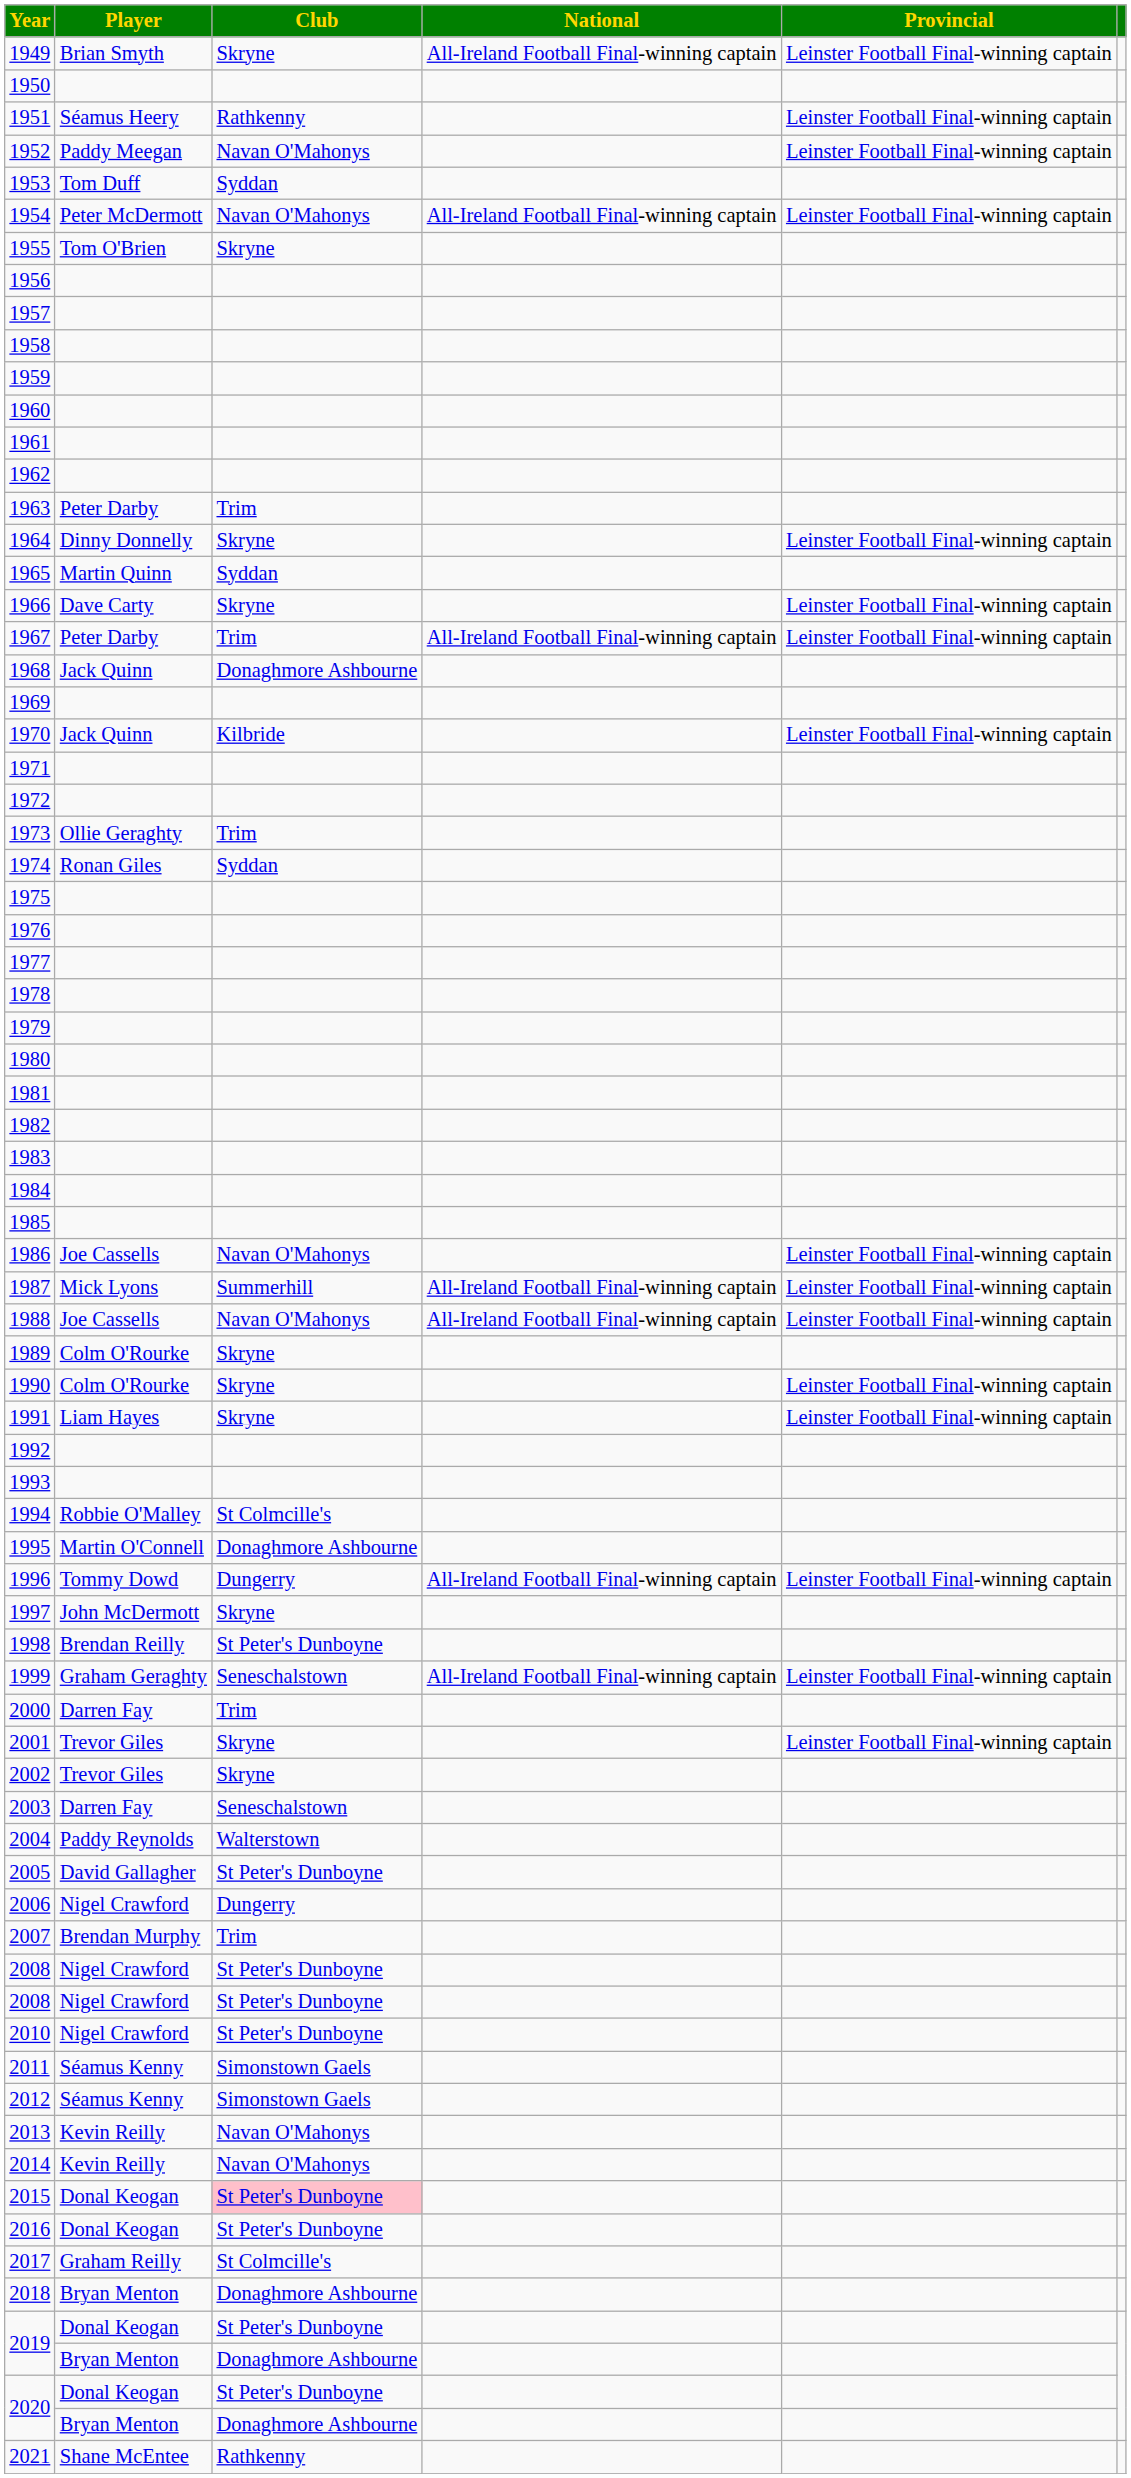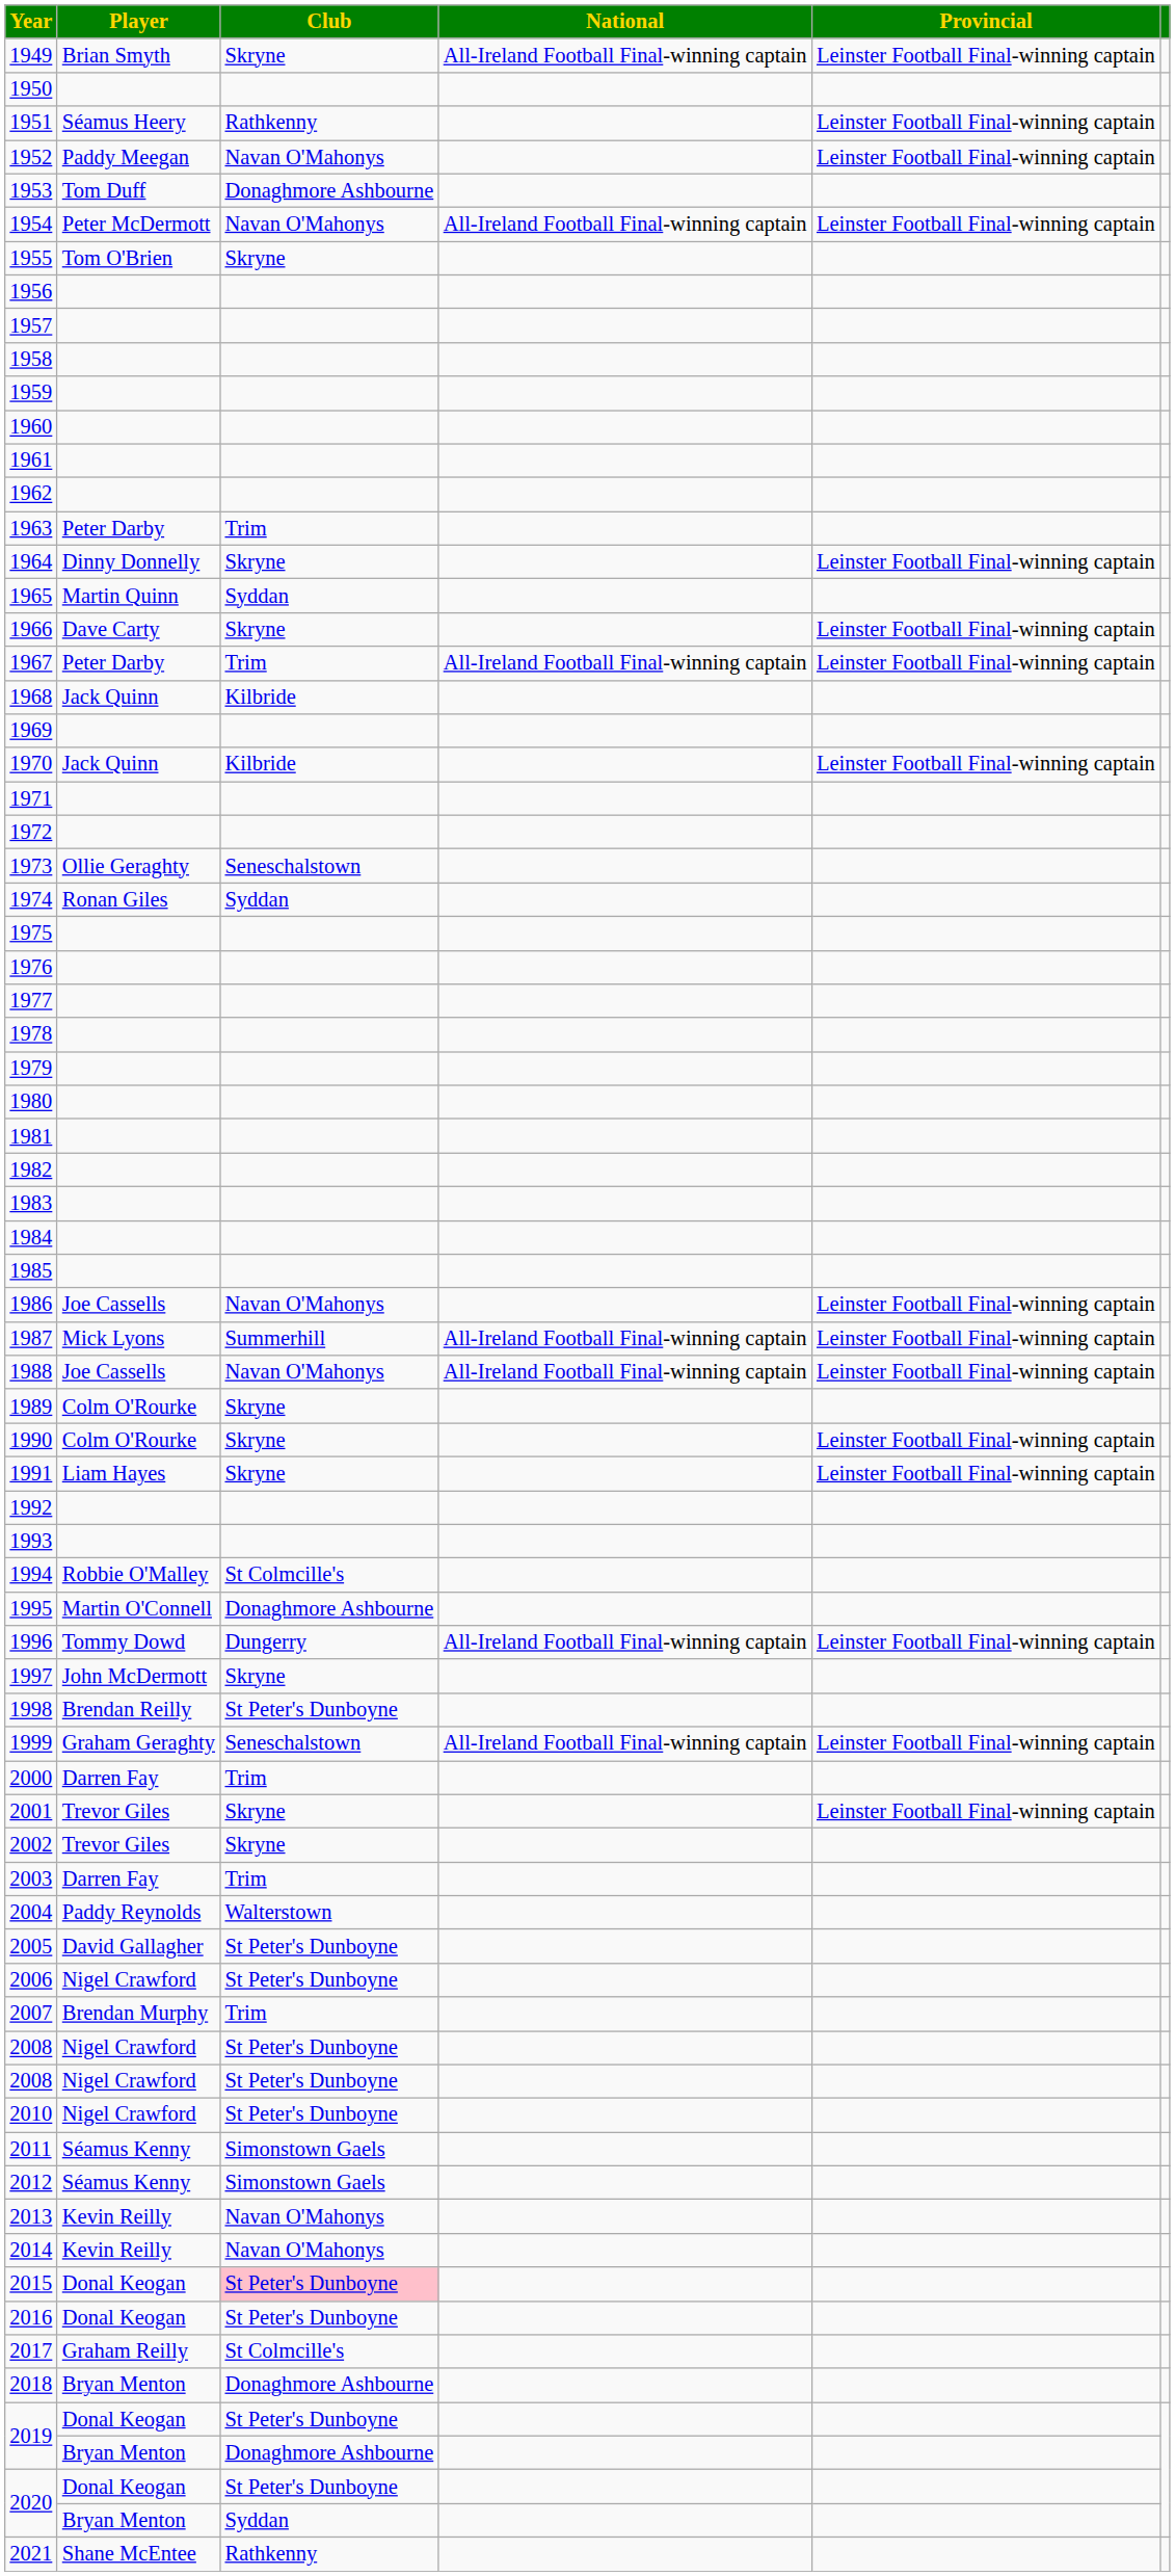 <table class="wikitable" style="text-align:left;">
 <tr style="text-align:center;background:green;color:gold;">
 <td><strong>Year</strong></td>
 <td><strong>Player</strong></td>
 <td><strong>Club</strong></td>
 <td><strong>National</strong></td>
 <td><strong>Provincial</strong></td>
 <td></td>
 </tr>
 <tr>
 <td><a href='#'>1949</a></td>
 <td><a href='#'>Brian Smyth</a></td>
 <td><a href='#'>Skryne</a></td>
 <td><a href='#'>All-Ireland Football Final</a>-winning captain</td>
 <td><a href='#'>Leinster Football Final</a>-winning captain</td>
 <td></td>
 </tr>
 <tr>
 <td><a href='#'>1950</a></td>
 <td></td>
 <td></td>
 <td></td>
 <td></td>
 <td></td>
 </tr>
 <tr>
 <td><a href='#'>1951</a></td>
 <td><a href='#'>Séamus Heery</a></td>
 <td><a href='#'>Rathkenny</a></td>
 <td></td>
 <td><a href='#'>Leinster Football Final</a>-winning captain</td>
 <td></td>
 </tr>
 <tr>
 <td><a href='#'>1952</a></td>
 <td><a href='#'>Paddy Meegan</a></td>
 <td><a href='#'>Navan O'Mahonys</a></td>
 <td></td>
 <td><a href='#'>Leinster Football Final</a>-winning captain</td>
 <td></td>
 </tr>
 <tr>
 <td><a href='#'>1953</a></td>
 <td><a href='#'>Tom Duff</a></td>
-<td><a href='#'>Syddan</a></td>
+<td><a href='#'>Donaghmore Ashbourne</a></td>
 <td></td>
 <td></td>
 <td></td>
 </tr>
 <tr>
 <td><a href='#'>1954</a></td>
 <td><a href='#'>Peter McDermott</a></td>
 <td><a href='#'>Navan O'Mahonys</a></td>
 <td><a href='#'>All-Ireland Football Final</a>-winning captain</td>
 <td><a href='#'>Leinster Football Final</a>-winning captain</td>
 <td></td>
 </tr>
 <tr>
 <td><a href='#'>1955</a></td>
 <td><a href='#'>Tom O'Brien</a></td>
 <td><a href='#'>Skryne</a></td>
 <td></td>
 <td></td>
 <td></td>
 </tr>
 <tr>
 <td><a href='#'>1956</a></td>
 <td></td>
 <td></td>
 <td></td>
 <td></td>
 <td></td>
 </tr>
 <tr>
 <td><a href='#'>1957</a></td>
 <td></td>
 <td></td>
 <td></td>
 <td></td>
 <td></td>
 </tr>
 <tr>
 <td><a href='#'>1958</a></td>
 <td></td>
 <td></td>
 <td></td>
 <td></td>
 <td></td>
 </tr>
 <tr>
 <td><a href='#'>1959</a></td>
 <td></td>
 <td></td>
 <td></td>
 <td></td>
 <td></td>
 </tr>
 <tr>
 <td><a href='#'>1960</a></td>
 <td></td>
 <td></td>
 <td></td>
 <td></td>
 <td></td>
 </tr>
 <tr>
 <td><a href='#'>1961</a></td>
 <td></td>
 <td></td>
 <td></td>
 <td></td>
 <td></td>
 </tr>
 <tr>
 <td><a href='#'>1962</a></td>
 <td></td>
 <td></td>
 <td></td>
 <td></td>
 <td></td>
 </tr>
 <tr>
 <td><a href='#'>1963</a></td>
 <td><a href='#'>Peter Darby</a></td>
 <td><a href='#'>Trim</a></td>
 <td></td>
 <td></td>
 <td></td>
 </tr>
 <tr>
 <td><a href='#'>1964</a></td>
 <td><a href='#'>Dinny Donnelly</a></td>
 <td><a href='#'>Skryne</a></td>
 <td></td>
 <td><a href='#'>Leinster Football Final</a>-winning captain</td>
 <td></td>
 </tr>
 <tr>
 <td><a href='#'>1965</a></td>
 <td><a href='#'>Martin Quinn</a></td>
 <td><a href='#'>Syddan</a></td>
 <td></td>
 <td></td>
 <td></td>
 </tr>
 <tr>
 <td><a href='#'>1966</a></td>
 <td><a href='#'>Dave Carty</a></td>
 <td><a href='#'>Skryne</a></td>
 <td></td>
 <td><a href='#'>Leinster Football Final</a>-winning captain</td>
 <td></td>
 </tr>
 <tr>
 <td><a href='#'>1967</a></td>
 <td><a href='#'>Peter Darby</a></td>
 <td><a href='#'>Trim</a></td>
 <td><a href='#'>All-Ireland Football Final</a>-winning captain</td>
 <td><a href='#'>Leinster Football Final</a>-winning captain</td>
 <td></td>
 </tr>
 <tr>
 <td><a href='#'>1968</a></td>
 <td><a href='#'>Jack Quinn</a></td>
-<td><a href='#'>Donaghmore Ashbourne</a></td>
+<td><a href='#'>Kilbride</a></td>
 <td></td>
 <td></td>
 <td></td>
 </tr>
 <tr>
 <td><a href='#'>1969</a></td>
 <td></td>
 <td></td>
 <td></td>
 <td></td>
 <td></td>
 </tr>
 <tr>
 <td><a href='#'>1970</a></td>
 <td><a href='#'>Jack Quinn</a></td>
 <td><a href='#'>Kilbride</a></td>
 <td></td>
 <td><a href='#'>Leinster Football Final</a>-winning captain</td>
 <td></td>
 </tr>
 <tr>
 <td><a href='#'>1971</a></td>
 <td></td>
 <td></td>
 <td></td>
 <td></td>
 <td></td>
 </tr>
 <tr>
 <td><a href='#'>1972</a></td>
 <td></td>
 <td></td>
 <td></td>
 <td></td>
 <td></td>
 </tr>
 <tr>
 <td><a href='#'>1973</a></td>
 <td><a href='#'>Ollie Geraghty</a></td>
-<td><a href='#'>Trim</a></td>
+<td><a href='#'>Seneschalstown</a></td>
 <td></td>
 <td></td>
 <td></td>
 </tr>
 <tr>
 <td><a href='#'>1974</a></td>
 <td><a href='#'>Ronan Giles</a></td>
 <td><a href='#'>Syddan</a></td>
 <td></td>
 <td></td>
 <td></td>
 </tr>
 <tr>
 <td><a href='#'>1975</a></td>
 <td></td>
 <td></td>
 <td></td>
 <td></td>
 <td></td>
 </tr>
 <tr>
 <td><a href='#'>1976</a></td>
 <td></td>
 <td></td>
 <td></td>
 <td></td>
 <td></td>
 </tr>
 <tr>
 <td><a href='#'>1977</a></td>
 <td></td>
 <td></td>
 <td></td>
 <td></td>
 <td></td>
 </tr>
 <tr>
 <td><a href='#'>1978</a></td>
 <td></td>
 <td></td>
 <td></td>
 <td></td>
 <td></td>
 </tr>
 <tr>
 <td><a href='#'>1979</a></td>
 <td></td>
 <td></td>
 <td></td>
 <td></td>
 <td></td>
 </tr>
 <tr>
 <td><a href='#'>1980</a></td>
 <td></td>
 <td></td>
 <td></td>
 <td></td>
 <td></td>
 </tr>
 <tr>
 <td><a href='#'>1981</a></td>
 <td></td>
 <td></td>
 <td></td>
 <td></td>
 <td></td>
 </tr>
 <tr>
 <td><a href='#'>1982</a></td>
 <td></td>
 <td></td>
 <td></td>
 <td></td>
 <td></td>
 </tr>
 <tr>
 <td><a href='#'>1983</a></td>
 <td></td>
 <td></td>
 <td></td>
 <td></td>
 <td></td>
 </tr>
 <tr>
 <td><a href='#'>1984</a></td>
 <td></td>
 <td></td>
 <td></td>
 <td></td>
 <td></td>
 </tr>
 <tr>
 <td><a href='#'>1985</a></td>
 <td></td>
 <td></td>
 <td></td>
 <td></td>
 <td></td>
 </tr>
 <tr>
 <td><a href='#'>1986</a></td>
 <td><a href='#'>Joe Cassells</a></td>
 <td><a href='#'>Navan O'Mahonys</a></td>
 <td></td>
 <td><a href='#'>Leinster Football Final</a>-winning captain</td>
 <td></td>
 </tr>
 <tr>
 <td><a href='#'>1987</a></td>
 <td><a href='#'>Mick Lyons</a></td>
 <td><a href='#'>Summerhill</a></td>
 <td><a href='#'>All-Ireland Football Final</a>-winning captain</td>
 <td><a href='#'>Leinster Football Final</a>-winning captain</td>
 <td></td>
 </tr>
 <tr>
 <td><a href='#'>1988</a></td>
 <td><a href='#'>Joe Cassells</a></td>
 <td><a href='#'>Navan O'Mahonys</a></td>
 <td><a href='#'>All-Ireland Football Final</a>-winning captain</td>
 <td><a href='#'>Leinster Football Final</a>-winning captain</td>
 <td></td>
 </tr>
 <tr>
 <td><a href='#'>1989</a></td>
 <td><a href='#'>Colm O'Rourke</a></td>
 <td><a href='#'>Skryne</a></td>
 <td></td>
 <td></td>
 <td></td>
 </tr>
 <tr>
 <td><a href='#'>1990</a></td>
 <td><a href='#'>Colm O'Rourke</a></td>
 <td><a href='#'>Skryne</a></td>
 <td></td>
 <td><a href='#'>Leinster Football Final</a>-winning captain</td>
 <td></td>
 </tr>
 <tr>
 <td><a href='#'>1991</a></td>
 <td><a href='#'>Liam Hayes</a></td>
 <td><a href='#'>Skryne</a></td>
 <td></td>
 <td><a href='#'>Leinster Football Final</a>-winning captain</td>
 <td></td>
 </tr>
 <tr>
 <td><a href='#'>1992</a></td>
 <td></td>
 <td></td>
 <td></td>
 <td></td>
 <td></td>
 </tr>
 <tr>
 <td><a href='#'>1993</a></td>
 <td></td>
 <td></td>
 <td></td>
 <td></td>
 <td></td>
 </tr>
 <tr>
 <td><a href='#'>1994</a></td>
 <td><a href='#'>Robbie O'Malley</a></td>
 <td><a href='#'>St Colmcille's</a></td>
 <td></td>
 <td></td>
 <td></td>
 </tr>
 <tr>
 <td><a href='#'>1995</a></td>
 <td><a href='#'>Martin O'Connell</a></td>
 <td><a href='#'>Donaghmore Ashbourne</a></td>
 <td></td>
 <td></td>
 <td></td>
 </tr>
 <tr>
 <td><a href='#'>1996</a></td>
 <td><a href='#'>Tommy Dowd</a></td>
 <td><a href='#'>Dungerry</a></td>
 <td><a href='#'>All-Ireland Football Final</a>-winning captain</td>
 <td><a href='#'>Leinster Football Final</a>-winning captain</td>
 <td></td>
 </tr>
 <tr>
 <td><a href='#'>1997</a></td>
 <td><a href='#'>John McDermott</a></td>
 <td><a href='#'>Skryne</a></td>
 <td></td>
 <td></td>
 <td></td>
 </tr>
 <tr>
 <td><a href='#'>1998</a></td>
 <td><a href='#'>Brendan Reilly</a></td>
 <td><a href='#'>St Peter's Dunboyne</a></td>
 <td></td>
 <td></td>
 <td></td>
 </tr>
 <tr>
 <td><a href='#'>1999</a></td>
 <td><a href='#'>Graham Geraghty</a></td>
 <td><a href='#'>Seneschalstown</a></td>
 <td><a href='#'>All-Ireland Football Final</a>-winning captain</td>
 <td><a href='#'>Leinster Football Final</a>-winning captain</td>
 <td></td>
 </tr>
 <tr>
 <td><a href='#'>2000</a></td>
 <td><a href='#'>Darren Fay</a></td>
 <td><a href='#'>Trim</a></td>
 <td></td>
 <td></td>
 <td></td>
 </tr>
 <tr>
 <td><a href='#'>2001</a></td>
 <td><a href='#'>Trevor Giles</a></td>
 <td><a href='#'>Skryne</a></td>
 <td></td>
 <td><a href='#'>Leinster Football Final</a>-winning captain</td>
 <td></td>
 </tr>
 <tr>
 <td><a href='#'>2002</a></td>
 <td><a href='#'>Trevor Giles</a></td>
 <td><a href='#'>Skryne</a></td>
 <td></td>
 <td></td>
 <td></td>
 </tr>
 <tr>
 <td><a href='#'>2003</a></td>
 <td><a href='#'>Darren Fay</a></td>
-<td><a href='#'>Seneschalstown</a></td>
+<td><a href='#'>Trim</a></td>
 <td></td>
 <td></td>
 <td></td>
 </tr>
 <tr>
 <td><a href='#'>2004</a></td>
 <td><a href='#'>Paddy Reynolds</a></td>
 <td><a href='#'>Walterstown</a></td>
 <td></td>
 <td></td>
 <td></td>
 </tr>
 <tr>
 <td><a href='#'>2005</a></td>
 <td><a href='#'>David Gallagher</a></td>
 <td><a href='#'>St Peter's Dunboyne</a></td>
 <td></td>
 <td></td>
 <td></td>
 </tr>
 <tr>
 <td><a href='#'>2006</a></td>
 <td><a href='#'>Nigel Crawford</a></td>
-<td><a href='#'>Dungerry</a></td>
+<td><a href='#'>St Peter's Dunboyne</a></td>
 <td></td>
 <td></td>
 <td></td>
 </tr>
 <tr>
 <td><a href='#'>2007</a></td>
 <td><a href='#'>Brendan Murphy</a></td>
 <td><a href='#'>Trim</a></td>
 <td></td>
 <td></td>
 <td></td>
 </tr>
 <tr>
 <td><a href='#'>2008</a></td>
 <td><a href='#'>Nigel Crawford</a></td>
 <td><a href='#'>St Peter's Dunboyne</a></td>
 <td></td>
 <td></td>
 <td></td>
 </tr>
 <tr>
 <td><a href='#'>2008</a></td>
 <td><a href='#'>Nigel Crawford</a></td>
 <td><a href='#'>St Peter's Dunboyne</a></td>
 <td></td>
 <td></td>
 <td></td>
 </tr>
 <tr>
 <td><a href='#'>2010</a></td>
 <td><a href='#'>Nigel Crawford</a></td>
 <td><a href='#'>St Peter's Dunboyne</a></td>
 <td></td>
 <td></td>
 <td></td>
 </tr>
 <tr>
 <td><a href='#'>2011</a></td>
 <td><a href='#'>Séamus Kenny</a></td>
 <td><a href='#'>Simonstown Gaels</a></td>
 <td></td>
 <td></td>
 <td></td>
 </tr>
 <tr>
 <td><a href='#'>2012</a></td>
 <td><a href='#'>Séamus Kenny</a></td>
 <td><a href='#'>Simonstown Gaels</a></td>
 <td></td>
 <td></td>
 <td></td>
 </tr>
 <tr>
 <td><a href='#'>2013</a></td>
 <td><a href='#'>Kevin Reilly</a></td>
 <td><a href='#'>Navan O'Mahonys</a></td>
 <td></td>
 <td></td>
 <td></td>
 </tr>
 <tr>
 <td><a href='#'>2014</a></td>
 <td><a href='#'>Kevin Reilly</a></td>
 <td><a href='#'>Navan O'Mahonys</a></td>
 <td></td>
 <td></td>
 <td></td>
 </tr>
 <tr>
 <td><a href='#'>2015</a></td>
 <td><a href='#'>Donal Keogan</a></td>
 <td style="background: pink;"><a href='#'>St Peter's Dunboyne</a></td>
 <td></td>
 <td></td>
 <td></td>
 </tr>
 <tr>
 <td><a href='#'>2016</a></td>
 <td><a href='#'>Donal Keogan</a></td>
 <td><a href='#'>St Peter's Dunboyne</a></td>
 <td></td>
 <td></td>
 <td></td>
 </tr>
 <tr>
 <td><a href='#'>2017</a></td>
 <td><a href='#'>Graham Reilly</a></td>
 <td><a href='#'>St Colmcille's</a></td>
 <td></td>
 <td></td>
 <td></td>
 </tr>
 <tr>
 <td><a href='#'>2018</a></td>
 <td><a href='#'>Bryan Menton</a></td>
 <td><a href='#'>Donaghmore Ashbourne</a></td>
 <td></td>
 <td></td>
 <td></td>
 </tr>
 <tr>
 <td rowspan=2><a href='#'>2019</a></td>
 <td><a href='#'>Donal Keogan</a></td>
 <td><a href='#'>St Peter's Dunboyne</a></td>
 <td></td>
 <td></td>
 <td rowspan=4></td>
 </tr>
 <tr>
 <td><a href='#'>Bryan Menton</a></td>
 <td><a href='#'>Donaghmore Ashbourne</a></td>
 <td></td>
 <td></td>
 </tr>
 <tr>
 <td rowspan=2><a href='#'>2020</a></td>
 <td><a href='#'>Donal Keogan</a></td>
 <td><a href='#'>St Peter's Dunboyne</a></td>
 <td></td>
 <td></td>
 </tr>
 <tr>
 <td><a href='#'>Bryan Menton</a></td>
-<td><a href='#'>Donaghmore Ashbourne</a></td>
+<td><a href='#'>Syddan</a></td>
 <td></td>
 <td></td>
 </tr>
 <tr>
 <td><a href='#'>2021</a></td>
 <td><a href='#'>Shane McEntee</a></td>
 <td><a href='#'>Rathkenny</a></td>
 <td></td>
 <td></td>
 <td></td>
 </tr>
 </table>
